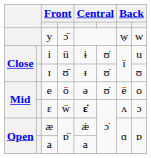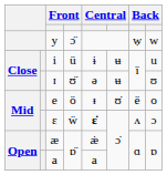 <table class="wikitable Unicode" style="text-align:center">
 <tr>
 <th rowspan="2" colspan="2"> </th>
 <th colspan="2"><a href='#'>Front</a></th>
 <th colspan="2"><a href='#'>Central</a></th>
 <th colspan="2"><a href='#'>Back</a></th>
 </tr>
 <tr>
 <th></th>
 <th></th>
 <th></th>
 <th></th>
 <th></th>
 <th></th>
 </tr>
 <tr align=center>
 <th colspan=2></th>
 <td>y</td>
 <td>ɔ̈</td>
 <td colspan="2"> </td>
 <td>ẉ</td>
 <td>w</td>
 </tr>
 <tr align=center>
 <th rowspan="2"><a href='#'>Close</a></th>
 <th></th>
 <td>i</td>
 <td>ü</td>
 <td>ɨ</td>
-<td>ʊ̇</td>
+<td>ʉ</td>
 <td rowspan=2>ï</td>
 <td>u</td>
 </tr>
 <tr>
 <th></th>
 <td>ɪ</td>
 <td>ʊ̈</td>
-<td>ᵻ</td>
-<td>ʊ̇</td>
+<td>ə</td>
+<td>ʉ</td>
 <td>ʊ</td>
 </tr>
 <tr>
 <th rowspan="2"><a href='#'>Mid</a></th>
 <th></th>
 <td>e</td>
 <td>ö</td>
-<td>ə</td>
+<td>ᵻ</td>
 <td>ʊ̇</td>
 <td>ë</td>
 <td>o</td>
 </tr>
 <tr>
 <th></th>
 <td>ɛ</td>
 <td>ẅ</td>
 <td><strong>ɛ̇</strong></td>
 <td rowspan=3>ɔ̇</td>
 <td>ʌ</td>
 <td>ɔ</td>
 </tr>
 <tr>
 <th rowspan="2"><a href='#'>Open</a></th>
 <th></th>
 <td>æ</td>
 <td rowspan="2">ɒ̈</td>
 <td>æ̇</td>
 <td rowspan="2">ɑ</td>
 <td rowspan="2">ɒ</td>
 </tr>
 <tr>
 <th></th>
 <td>a</td>
 <td>a</td>
 </tr>
 </table>
